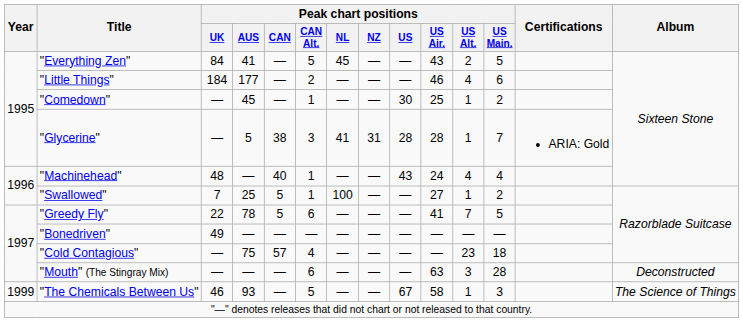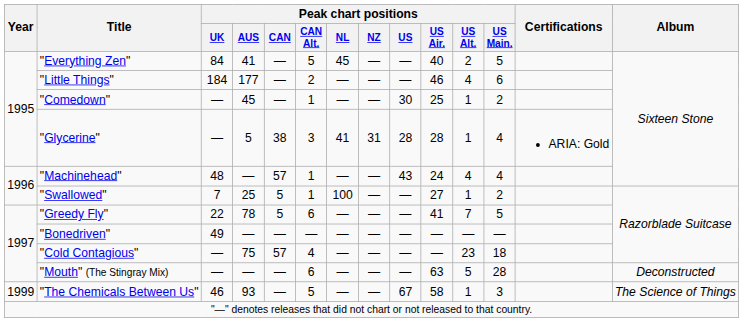 <table class="wikitable" style="text-align:center">
 <tr>
 <th rowspan="2">Year</th>
 <th rowspan="2">Title</th>
 <th colspan="10">Peak chart positions</th>
 <th rowspan="2">Certifications</th>
 <th rowspan="2">Album</th>
 </tr>
 <tr style="font-size:smaller;">
 <th width="35"><a href='#'>UK</a><br></th>
 <th width="35"><a href='#'>AUS</a><br></th>
 <th width="35"><a href='#'>CAN</a><br></th>
 <th width="35"><a href='#'>CAN<br>Alt.</a><br></th>
 <th width="35"><a href='#'>NL</a><br></th>
 <th width="35"><a href='#'>NZ</a><br></th>
 <th width="35"><a href='#'>US</a><br></th>
 <th width="35"><a href='#'>US<br>Air.</a><br></th>
 <th width="35"><a href='#'>US<br>Alt.</a><br></th>
 <th width="35"><a href='#'>US<br>Main.</a><br></th>
 </tr>
 <tr>
 <td rowspan="4">1995</td>
 <td align="left">"<a href='#'>Everything Zen</a>"</td>
 <td>84</td>
 <td>41</td>
 <td>—</td>
 <td>5</td>
 <td>45</td>
 <td>—</td>
 <td>—</td>
-<td>43</td>
+<td>40</td>
 <td>2</td>
 <td>5</td>
 <td></td>
 <td rowspan="5"><em>Sixteen Stone</em></td>
 </tr>
 <tr>
 <td align="left">"<a href='#'>Little Things</a>"</td>
 <td>184</td>
 <td>177</td>
 <td>—</td>
 <td>2</td>
 <td>—</td>
 <td>—</td>
 <td>—</td>
 <td>46</td>
 <td>4</td>
 <td>6</td>
 <td></td>
 </tr>
 <tr>
 <td align="left">"<a href='#'>Comedown</a>"</td>
 <td>—</td>
 <td>45</td>
 <td>—</td>
 <td>1</td>
 <td>—</td>
 <td>—</td>
 <td>30</td>
 <td>25</td>
 <td>1</td>
 <td>2</td>
 <td></td>
 </tr>
 <tr>
 <td align="left">"<a href='#'>Glycerine</a>"</td>
 <td>—</td>
 <td>5</td>
 <td>38</td>
 <td>3</td>
 <td>41</td>
 <td>31</td>
 <td>28</td>
 <td>28</td>
 <td>1</td>
-<td>7</td>
+<td>4</td>
 <td><br><ul><li>ARIA: Gold</li></ul></td>
 </tr>
 <tr>
 <td rowspan="2">1996</td>
 <td align="left">"<a href='#'>Machinehead</a>"</td>
 <td>48</td>
 <td>—</td>
-<td>40</td>
+<td>57</td>
 <td>1</td>
 <td>—</td>
 <td>—</td>
 <td>43</td>
 <td>24</td>
 <td>4</td>
 <td>4</td>
 <td></td>
 </tr>
 <tr>
 <td align="left">"<a href='#'>Swallowed</a>"</td>
 <td>7</td>
 <td>25</td>
 <td>5</td>
 <td>1</td>
 <td>100</td>
 <td>—</td>
 <td>—</td>
 <td>27</td>
 <td>1</td>
 <td>2</td>
 <td></td>
 <td rowspan="4"><em>Razorblade Suitcase</em></td>
 </tr>
 <tr>
 <td rowspan="4">1997</td>
 <td align="left">"<a href='#'>Greedy Fly</a>"</td>
 <td>22</td>
 <td>78</td>
 <td>5</td>
 <td>6</td>
 <td>—</td>
 <td>—</td>
 <td>—</td>
 <td>41</td>
 <td>7</td>
 <td>5</td>
 <td></td>
 </tr>
 <tr>
 <td align="left">"<a href='#'>Bonedriven</a>"</td>
 <td>49</td>
 <td>—</td>
 <td>—</td>
 <td>—</td>
 <td>—</td>
 <td>—</td>
 <td>—</td>
 <td>—</td>
 <td>—</td>
 <td>—</td>
 <td></td>
 </tr>
 <tr>
 <td align="left">"<a href='#'>Cold Contagious</a>"</td>
 <td>—</td>
 <td>75</td>
 <td>57</td>
 <td>4</td>
 <td>—</td>
 <td>—</td>
 <td>—</td>
 <td>—</td>
 <td>23</td>
 <td>18</td>
 <td></td>
 </tr>
 <tr>
 <td align="left">"<a href='#'>Mouth</a>" <small>(The Stingray Mix)</small></td>
 <td>—</td>
 <td>—</td>
 <td>—</td>
 <td>6</td>
 <td>—</td>
 <td>—</td>
 <td>—</td>
 <td>63</td>
-<td>3</td>
+<td>5</td>
 <td>28</td>
 <td></td>
 <td><em>Deconstructed</em></td>
 </tr>
 <tr>
 <td>1999</td>
 <td align="left">"<a href='#'>The Chemicals Between Us</a>"</td>
 <td>46</td>
 <td>93</td>
 <td>—</td>
 <td>5</td>
 <td>—</td>
 <td>—</td>
 <td>67</td>
 <td>58</td>
 <td>1</td>
 <td>3</td>
 <td></td>
 <td><em>The Science of Things</em></td>
 </tr>
 <tr>
 <td colspan="16" style="font-size:85%">"—" denotes releases that did not chart or not released to that country.</td>
 </tr>
 </table>
